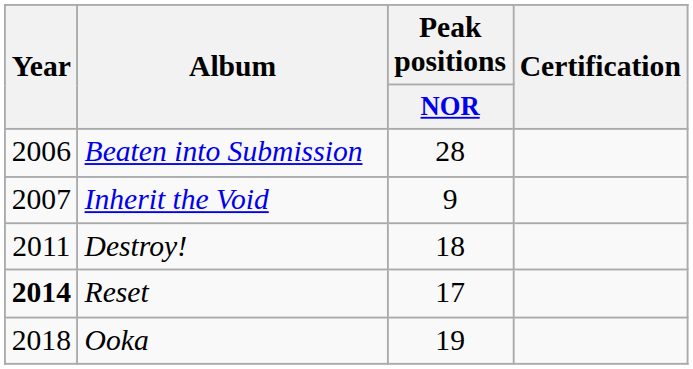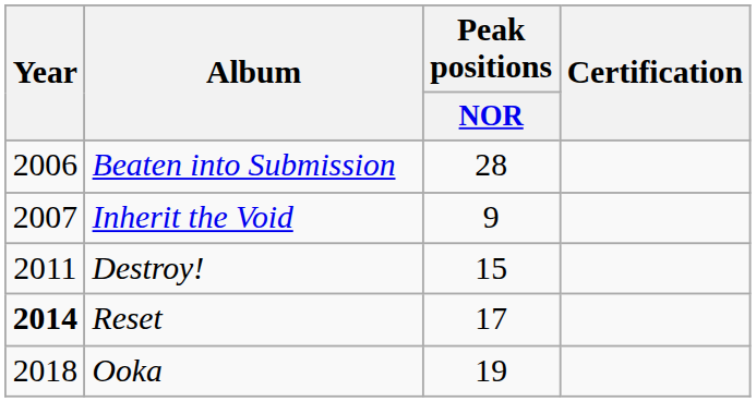 <table class="wikitable">
 <tr>
 <th align="center" rowspan="2" width="10">Year</th>
 <th align="center" rowspan="2" width="160">Album</th>
 <th align="center" colspan="1" width="20">Peak positions</th>
 <th align="center" rowspan="2" width="70">Certification</th>
 </tr>
 <tr>
 <th scope="col" style="width:3em;font-size:90%;"><a href='#'>NOR</a><br></th>
 </tr>
 <tr>
 <td style="text-align:center;">2006</td>
 <td><em><a href='#'>Beaten into Submission</a></em></td>
 <td style="text-align:center;">28</td>
 <td style="text-align:center;"></td>
 </tr>
 <tr>
 <td style="text-align:center;">2007</td>
 <td><em><a href='#'>Inherit the Void</a></em></td>
 <td style="text-align:center;">9</td>
 <td style="text-align:center;"></td>
 </tr>
 <tr>
 <td style="text-align:center;">2011</td>
 <td><em>Destroy!</em></td>
-<td style="text-align:center;">18</td>
+<td style="text-align:center;">15</td>
 <td style="text-align:center;"></td>
 </tr>
 <tr>
 <td style="text-align:center;"><strong>2014</strong></td>
 <td><em>Reset</em></td>
 <td style="text-align:center;">17</td>
 <td style="text-align:center;"></td>
 </tr>
 <tr>
 <td style="text-align:center;">2018</td>
 <td><em>Ooka</em></td>
 <td style="text-align:center;">19<br></td>
 <td style="text-align:center;"></td>
 </tr>
 </table>
